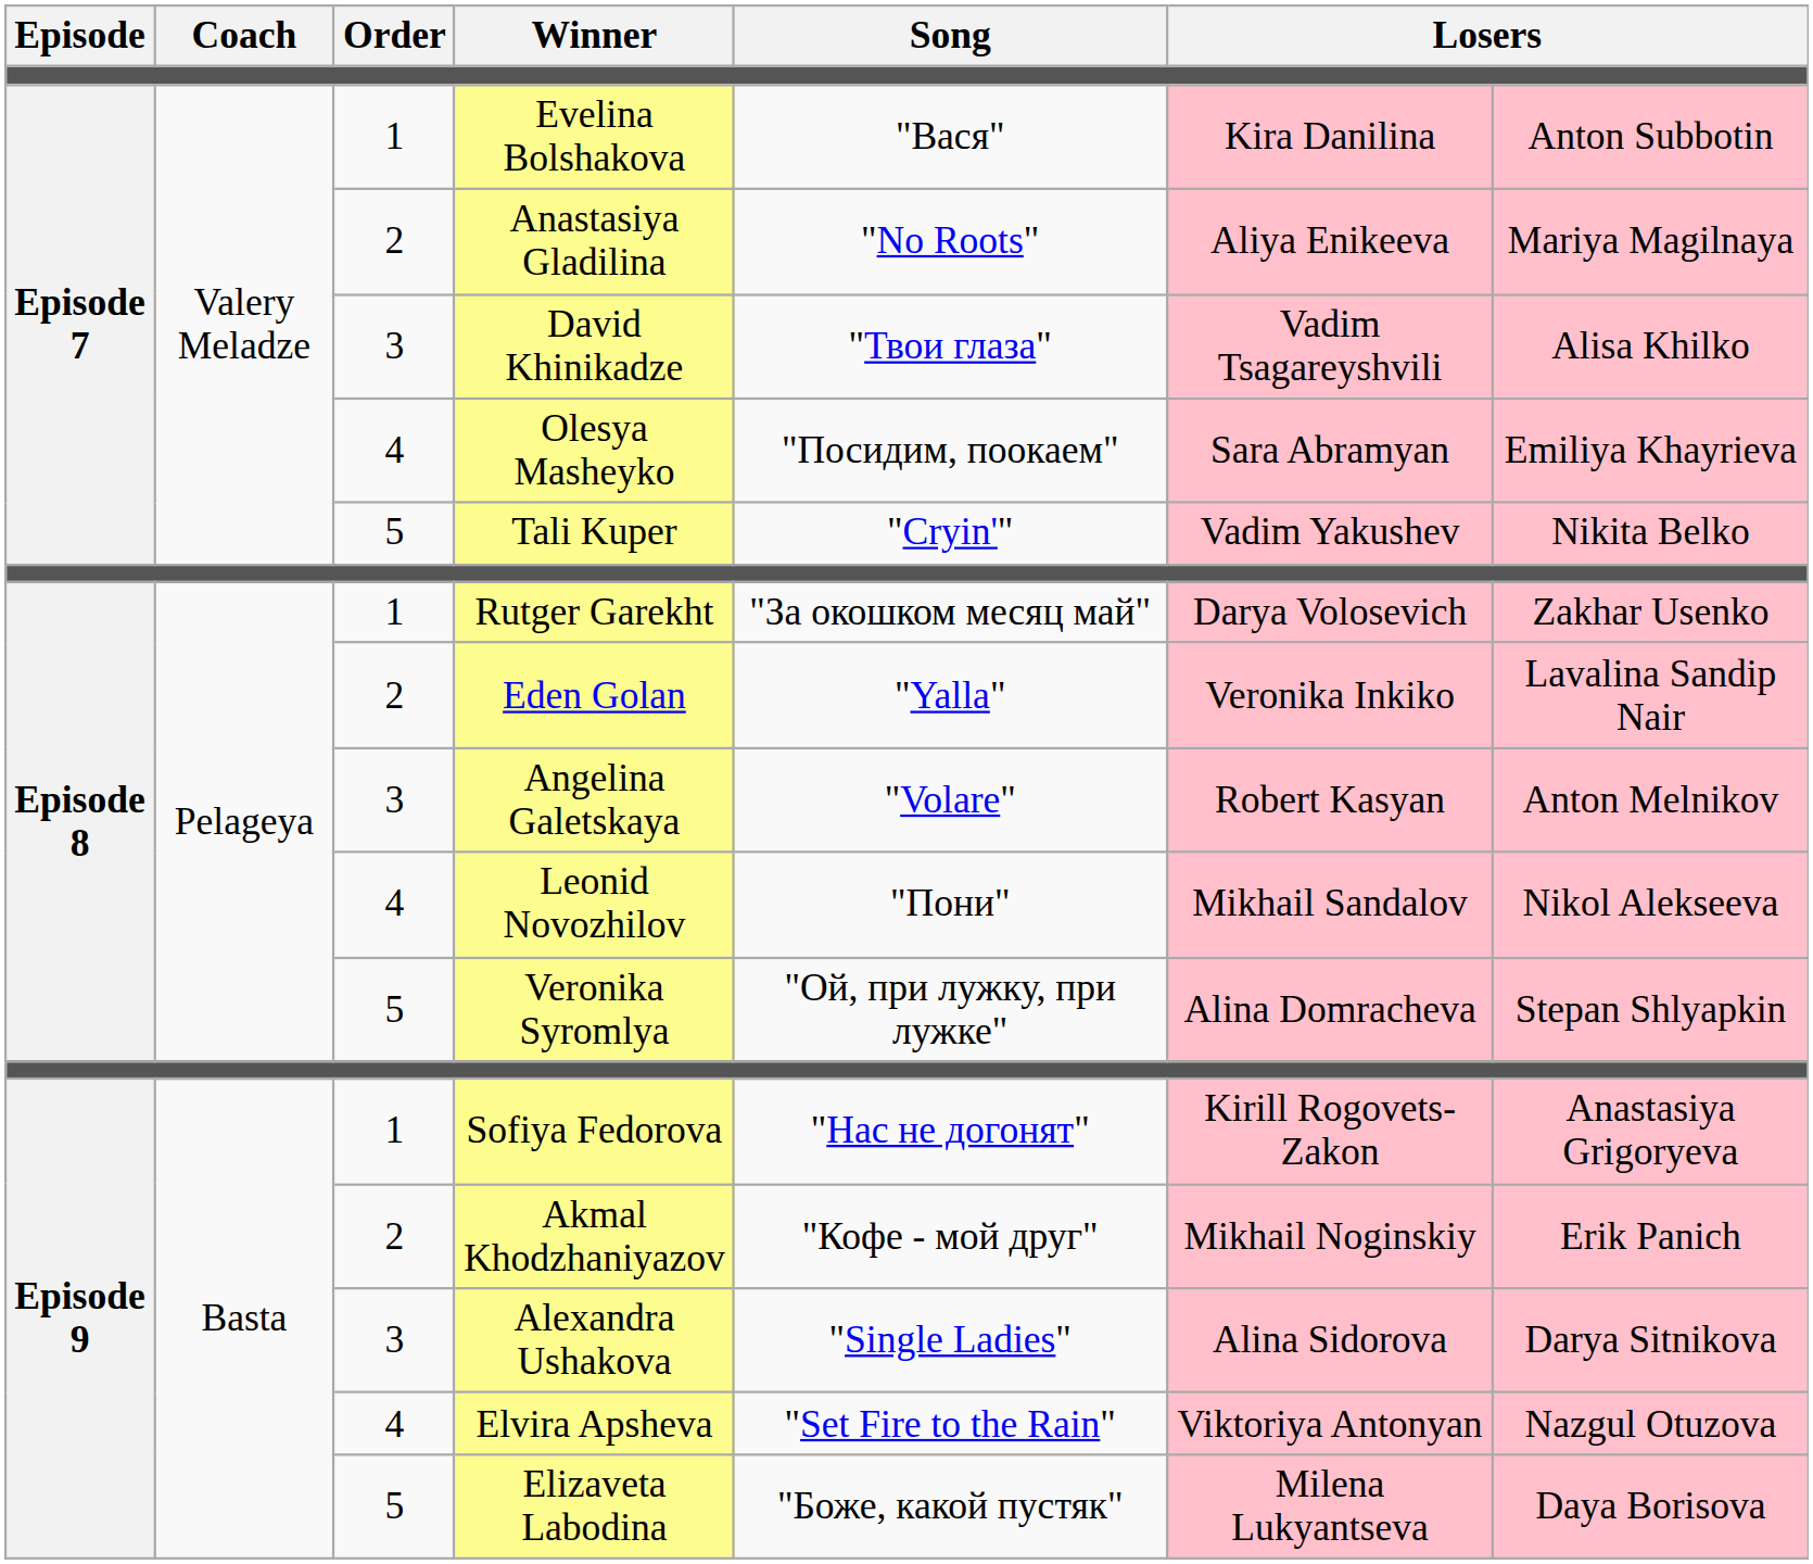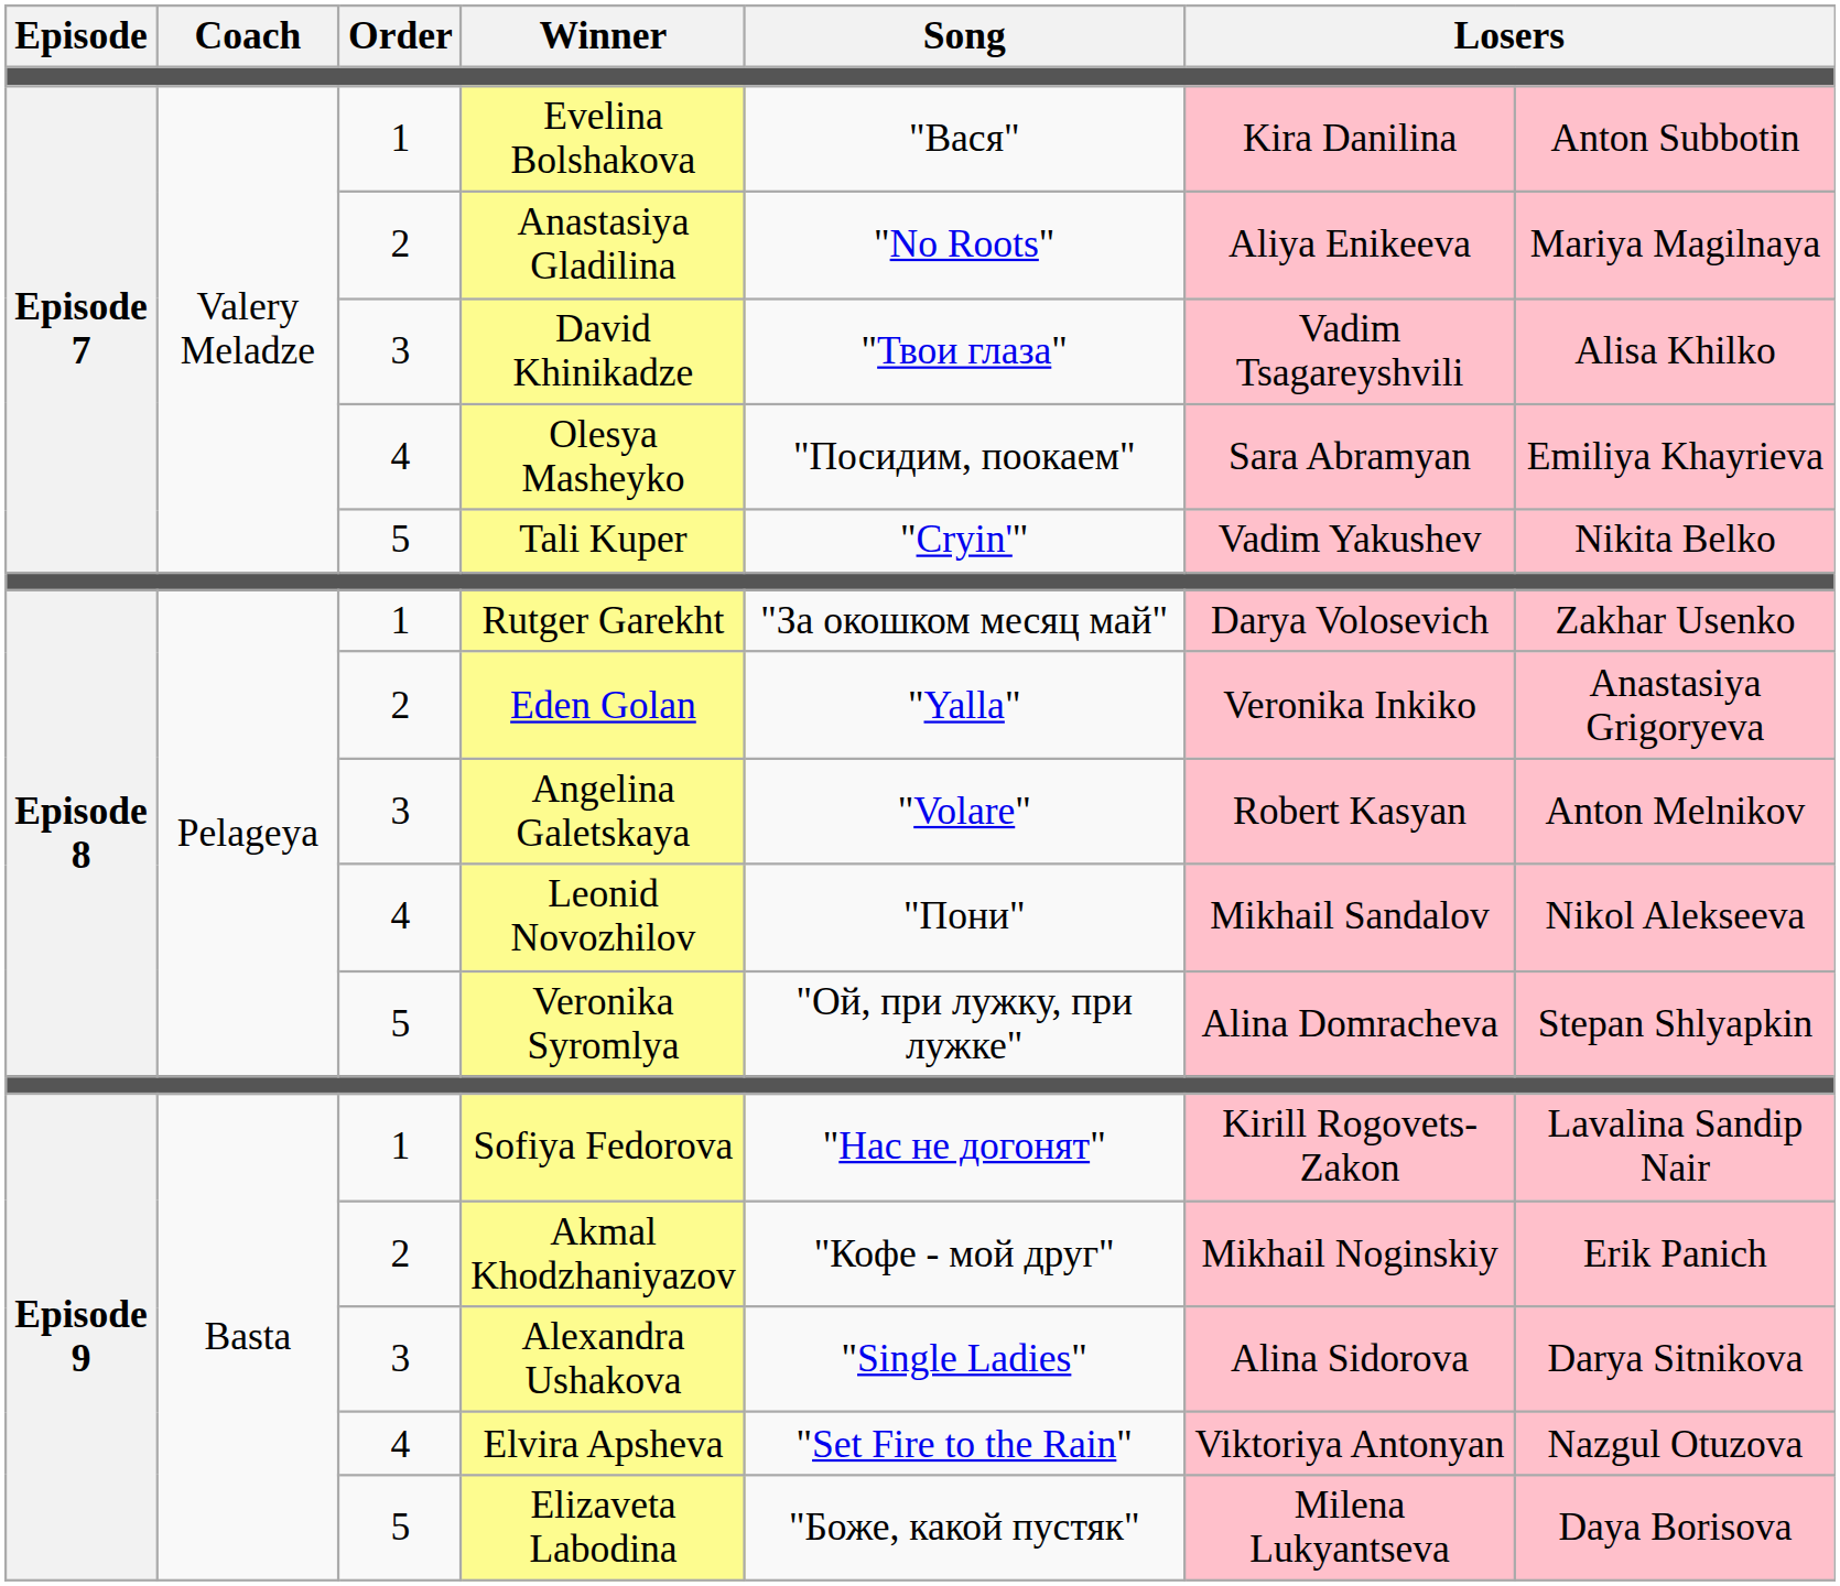 <table class="wikitable" style="text-align: center; width:120%;">
 <tr>
 <th style="width:08%;">Episode</th>
 <th style="width:10%;">Coach</th>
 <th style="width:05%;">Order</th>
 <th style="width:15%;">Winner</th>
 <th style="width:24%;">Song</th>
 <th colspan=2 style="width:29%:">Losers</th>
 </tr>
 <tr>
 <td colspan=7 style="background:#555;"></td>
 </tr>
 <tr>
 <th rowspan=5>Episode 7 <br> </th>
 <td rowspan=5>Valery Meladze</td>
 <td>1</td>
 <td style="background:#fdfc8f;">Evelina Bolshakova</td>
 <td>"Вася"</td>
 <td style="background:pink;">Kira Danilina</td>
 <td style="background:pink;">Anton Subbotin</td>
 </tr>
 <tr>
 <td>2</td>
 <td style="background:#fdfc8f;">Anastasiya Gladilina</td>
 <td>"<a href='#'>No Roots</a>"</td>
 <td style="background:pink;">Aliya Enikeeva</td>
 <td style="background:pink;">Mariya Magilnaya</td>
 </tr>
 <tr>
 <td>3</td>
 <td style="background:#fdfc8f;">David Khinikadze</td>
 <td>"<a href='#'>Твои глаза</a>"</td>
 <td style="background:pink;">Vadim Tsagareyshvili</td>
 <td style="background:pink;">Alisa Khilko</td>
 </tr>
 <tr>
 <td>4</td>
 <td style="background:#fdfc8f;">Olesya Masheyko</td>
 <td>"Посидим, поокаем"</td>
 <td style="background:pink;">Sara Abramyan</td>
 <td style="background:pink;">Emiliya Khayrieva</td>
 </tr>
 <tr>
 <td>5</td>
 <td style="background:#fdfc8f;">Tali Kuper</td>
 <td>"<a href='#'>Cryin'</a>"</td>
 <td style="background:pink;">Vadim Yakushev</td>
 <td style="background:pink;">Nikita Belko</td>
 </tr>
 <tr>
 <td colspan="7" style="background:#555;"></td>
 </tr>
 <tr>
 <th rowspan=5>Episode 8 <br> </th>
 <td rowspan=5>Pelageya</td>
 <td>1</td>
 <td style="background:#fdfc8f;">Rutger Garekht</td>
 <td>"За окошком месяц май"</td>
 <td style="background:pink;">Darya Volosevich</td>
 <td style="background:pink;">Zakhar Usenko</td>
 </tr>
 <tr>
 <td>2</td>
 <td style="background:#fdfc8f;"><a href='#'>Eden Golan</a></td>
 <td>"<a href='#'>Yalla</a>"</td>
 <td style="background:pink;">Veronika Inkiko</td>
-<td style="background:pink;">Lavalina Sandip Nair</td>
+<td style="background:pink;">Anastasiya Grigoryeva</td>
 </tr>
 <tr>
 <td>3</td>
 <td style="background:#fdfc8f;">Angelina Galetskaya</td>
 <td>"<a href='#'>Volare</a>"</td>
 <td style="background:pink;">Robert Kasyan</td>
 <td style="background:pink;">Anton Melnikov</td>
 </tr>
 <tr>
 <td>4</td>
 <td style="background:#fdfc8f;">Leonid Novozhilov</td>
 <td>"Пони"</td>
 <td style="background:pink;">Mikhail Sandalov</td>
 <td style="background:pink;">Nikol Alekseeva</td>
 </tr>
 <tr>
 <td>5</td>
 <td style="background:#fdfc8f;">Veronika Syromlya</td>
 <td>"Ой, при лужку, при лужке"</td>
 <td style="background:pink;">Alina Domracheva</td>
 <td style="background:pink;">Stepan Shlyapkin</td>
 </tr>
 <tr>
 <td colspan="7" style="background:#555;"></td>
 </tr>
 <tr>
 <th rowspan=5>Episode 9 <br> </th>
 <td rowspan=5>Basta</td>
 <td>1</td>
 <td style="background:#fdfc8f;">Sofiya Fedorova</td>
 <td>"<a href='#'>Нас не догонят</a>"</td>
 <td style="background:pink;">Kirill Rogovets-Zakon</td>
-<td style="background:pink;">Anastasiya Grigoryeva</td>
+<td style="background:pink;">Lavalina Sandip Nair</td>
 </tr>
 <tr>
 <td>2</td>
 <td style="background:#fdfc8f;">Akmal Khodzhaniyazov</td>
 <td>"Кофе - мой друг"</td>
 <td style="background:pink;">Mikhail Noginskiy</td>
 <td style="background:pink;">Erik Panich</td>
 </tr>
 <tr>
 <td>3</td>
 <td style="background:#fdfc8f;">Alexandra Ushakova</td>
 <td>"<a href='#'>Single Ladies</a>"</td>
 <td style="background:pink;">Alina Sidorova</td>
 <td style="background:pink;">Darya Sitnikova</td>
 </tr>
 <tr>
 <td>4</td>
 <td style="background:#fdfc8f;">Elvira Apsheva</td>
 <td>"<a href='#'>Set Fire to the Rain</a>"</td>
 <td style="background:pink;">Viktoriya Antonyan</td>
 <td style="background:pink;">Nazgul Otuzova</td>
 </tr>
 <tr>
 <td>5</td>
 <td style="background:#fdfc8f;">Elizaveta Labodina</td>
 <td>"Боже, какой пустяк"</td>
 <td style="background:pink;">Milena Lukyantseva</td>
 <td style="background:pink;">Daya Borisova</td>
 </tr>
 </table>
